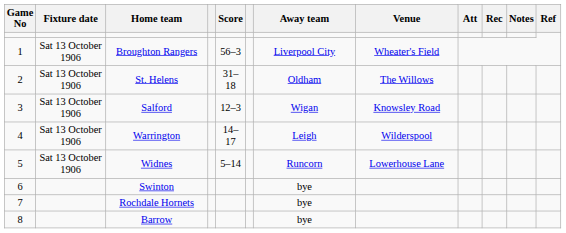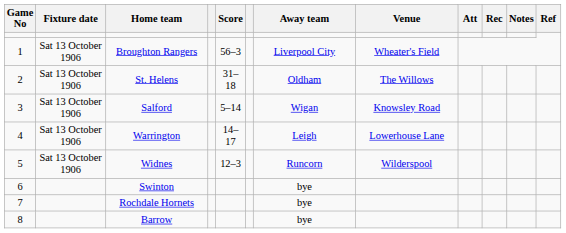 <table class="wikitable" style="text-align:center;">
 <tr>
 <th width=20 abbr="No">Game No</th>
 <th width=100 abbr="Date">Fixture date</th>
 <th width=150 abbr="Home team">Home team</th>
 <th width=5 abbr="space"></th>
 <th width=20 abbr="Score">Score</th>
 <th width=5 abbr="space"></th>
 <th width=150 abbr="Away team">Away team</th>
 <th width=150 abbr="Venue">Venue</th>
 <th width=30 abbr="Att">Att</th>
 <th width=30 abbr="Rec">Rec</th>
 <th width=20 abbr="Notes">Notes</th>
 <th width=30 abbr="Ref">Ref</th>
 </tr>
 <tr>
 <td></td>
 <td></td>
 <td></td>
 <td></td>
 <td></td>
 <td></td>
 <td></td>
 <td></td>
 <td></td>
 <td></td>
 <td></td>
 </tr>
 <tr>
 <td>1</td>
 <td>Sat 13 October 1906</td>
 <td><a href='#'>Broughton Rangers</a></td>
 <td></td>
 <td>56–3</td>
 <td></td>
 <td><a href='#'>Liverpool City</a></td>
 <td><a href='#'>Wheater's Field</a></td>
 </tr>
 <tr>
 <td>2</td>
 <td>Sat 13 October 1906</td>
 <td><a href='#'>St. Helens</a></td>
 <td></td>
 <td>31–18</td>
 <td></td>
 <td><a href='#'>Oldham</a></td>
 <td><a href='#'>The Willows</a></td>
 <td></td>
 <td></td>
 <td></td>
 <td></td>
 </tr>
 <tr>
 <td>3</td>
 <td>Sat 13 October 1906</td>
 <td><a href='#'>Salford</a></td>
 <td></td>
-<td>12–3</td>
+<td>5–14</td>
 <td></td>
 <td><a href='#'>Wigan</a></td>
 <td><a href='#'>Knowsley Road</a></td>
 <td></td>
 <td></td>
 <td></td>
 <td></td>
 </tr>
 <tr>
 <td>4</td>
 <td>Sat 13 October 1906</td>
 <td><a href='#'>Warrington</a></td>
 <td></td>
 <td>14–17</td>
 <td></td>
 <td><a href='#'>Leigh</a></td>
-<td><a href='#'>Wilderspool</a></td>
+<td><a href='#'>Lowerhouse Lane</a></td>
 <td></td>
 <td></td>
 <td></td>
 <td></td>
 </tr>
 <tr>
 <td>5</td>
 <td>Sat 13 October 1906</td>
 <td><a href='#'>Widnes</a></td>
 <td></td>
-<td>5–14</td>
+<td>12–3</td>
 <td></td>
 <td><a href='#'>Runcorn</a></td>
-<td><a href='#'>Lowerhouse Lane</a></td>
+<td><a href='#'>Wilderspool</a></td>
 <td></td>
 <td></td>
 <td></td>
 <td></td>
 </tr>
 <tr>
 <td>6</td>
 <td></td>
 <td><a href='#'>Swinton</a></td>
 <td></td>
 <td></td>
 <td></td>
 <td>bye</td>
 <td></td>
 <td></td>
 <td></td>
 <td></td>
 <td></td>
 </tr>
 <tr>
 <td>7</td>
 <td></td>
 <td><a href='#'>Rochdale Hornets</a></td>
 <td></td>
 <td></td>
 <td></td>
 <td>bye</td>
 <td></td>
 <td></td>
 <td></td>
 <td></td>
 <td></td>
 </tr>
 <tr>
 <td>8</td>
 <td></td>
 <td><a href='#'>Barrow</a></td>
 <td></td>
 <td></td>
 <td></td>
 <td>bye</td>
 <td></td>
 <td></td>
 <td></td>
 <td></td>
 <td></td>
 </tr>
 </table>
